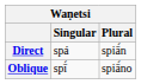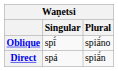 <table class="wikitable">
 <tr>
 <th colspan="3">Waṇetsi</th>
 </tr>
 <tr>
 <th></th>
 <th>Singular</th>
 <th>Plural</th>
 </tr>
 <tr>
+<th><strong><a href='#'>Oblique</a></strong></th>
+<td>spī́</td>
+<td>spiā́no</td>
+</tr>
+<tr>
 <th><strong><a href='#'>Direct</a></strong></th>
 <td>spá</td>
 <td>spiā́n</td>
 </tr>
-<tr>
-<th><strong><a href='#'>Oblique</a></strong></th>
-<td>spī́</td>
-<td>spiā́no</td>
-</tr>
 </table>
